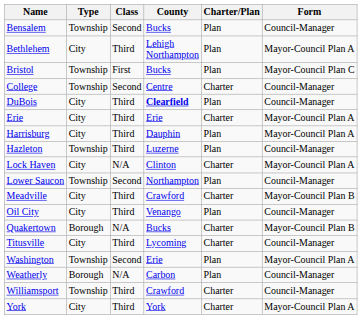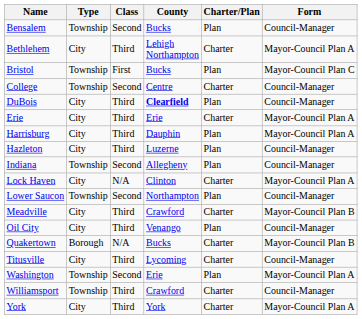 <table class="wikitable sortable">
 <tr>
 <th>Name</th>
 <th>Type</th>
 <th>Class</th>
 <th>County</th>
 <th>Charter/Plan</th>
 <th>Form</th>
 </tr>
 <tr>
 <td><a href='#'>Bensalem</a></td>
 <td>Township</td>
 <td>Second</td>
 <td><a href='#'>Bucks</a></td>
 <td>Plan</td>
 <td>Council-Manager</td>
 </tr>
 <tr>
 <td><a href='#'>Bethlehem</a></td>
 <td>City</td>
 <td>Third</td>
 <td><a href='#'>Lehigh</a><br><a href='#'>Northampton</a></td>
-<td>Plan</td>
+<td>Charter</td>
 <td>Mayor-Council Plan A</td>
 </tr>
 <tr>
 <td><a href='#'>Bristol</a></td>
 <td>Township</td>
 <td>First</td>
 <td><a href='#'>Bucks</a></td>
 <td>Plan</td>
 <td>Mayor-Council Plan C</td>
 </tr>
 <tr>
 <td><a href='#'>College</a></td>
 <td>Township</td>
 <td>Second</td>
 <td><a href='#'>Centre</a></td>
 <td>Charter</td>
 <td>Council-Manager</td>
 </tr>
 <tr>
 <td><a href='#'>DuBois</a></td>
 <td>City</td>
 <td>Third</td>
 <td><strong><a href='#'>Clearfield</a></strong></td>
 <td>Plan</td>
 <td>Council-Manager</td>
 </tr>
 <tr>
 <td><a href='#'>Erie</a></td>
 <td>City</td>
 <td>Third</td>
 <td><a href='#'>Erie</a></td>
 <td>Charter</td>
 <td>Mayor-Council Plan A</td>
 </tr>
 <tr>
 <td><a href='#'>Harrisburg</a></td>
 <td>City</td>
 <td>Third</td>
 <td><a href='#'>Dauphin</a></td>
 <td>Plan</td>
 <td>Mayor-Council Plan A</td>
 </tr>
 <tr>
 <td><a href='#'>Hazleton</a></td>
-<td>Township</td>
+<td>City</td>
 <td>Third</td>
 <td><a href='#'>Luzerne</a></td>
+<td>Plan</td>
+<td>Council-Manager</td>
+</tr>
+<tr>
+<td><a href='#'>Indiana</a></td>
+<td>Township</td>
+<td>Second</td>
+<td><a href='#'>Allegheny</a></td>
 <td>Plan</td>
 <td>Council-Manager</td>
 </tr>
 <tr>
 <td><a href='#'>Lock Haven</a></td>
 <td>City</td>
 <td>N/A</td>
 <td><a href='#'>Clinton</a></td>
 <td>Charter</td>
 <td>Mayor-Council Plan A</td>
 </tr>
 <tr>
 <td><a href='#'>Lower Saucon</a></td>
 <td>Township</td>
 <td>Second</td>
 <td><a href='#'>Northampton</a></td>
 <td>Plan</td>
 <td>Council-Manager</td>
 </tr>
 <tr>
 <td><a href='#'>Meadville</a></td>
 <td>City</td>
 <td>Third</td>
 <td><a href='#'>Crawford</a></td>
 <td>Charter</td>
 <td>Mayor-Council Plan B</td>
 </tr>
 <tr>
 <td><a href='#'>Oil City</a></td>
 <td>City</td>
 <td>Third</td>
 <td><a href='#'>Venango</a></td>
 <td>Plan</td>
 <td>Council-Manager</td>
 </tr>
 <tr>
 <td><a href='#'>Quakertown</a></td>
 <td>Borough</td>
 <td>N/A</td>
 <td><a href='#'>Bucks</a></td>
 <td>Charter</td>
 <td>Mayor-Council Plan B</td>
 </tr>
 <tr>
 <td><a href='#'>Titusville</a></td>
 <td>City</td>
 <td>Third</td>
 <td><a href='#'>Lycoming</a></td>
 <td>Charter</td>
 <td>Council-Manager</td>
 </tr>
 <tr>
 <td><a href='#'>Washington</a></td>
 <td>Township</td>
 <td>Second</td>
 <td><a href='#'>Erie</a></td>
 <td>Plan</td>
 <td>Mayor-Council Plan A</td>
 </tr>
 <tr>
-<td><a href='#'>Weatherly</a></td>
-<td>Borough</td>
-<td>N/A</td>
-<td><a href='#'>Carbon</a></td>
-<td>Plan</td>
-<td>Council-Manager</td>
-</tr>
-<tr>
 <td><a href='#'>Williamsport</a></td>
 <td>Township</td>
 <td>Third</td>
 <td><a href='#'>Crawford</a></td>
 <td>Charter</td>
 <td>Council-Manager</td>
 </tr>
 <tr>
 <td><a href='#'>York</a></td>
 <td>City</td>
 <td>Third</td>
 <td><a href='#'>York</a></td>
 <td>Charter</td>
 <td>Mayor-Council Plan A</td>
 </tr>
 </table>
